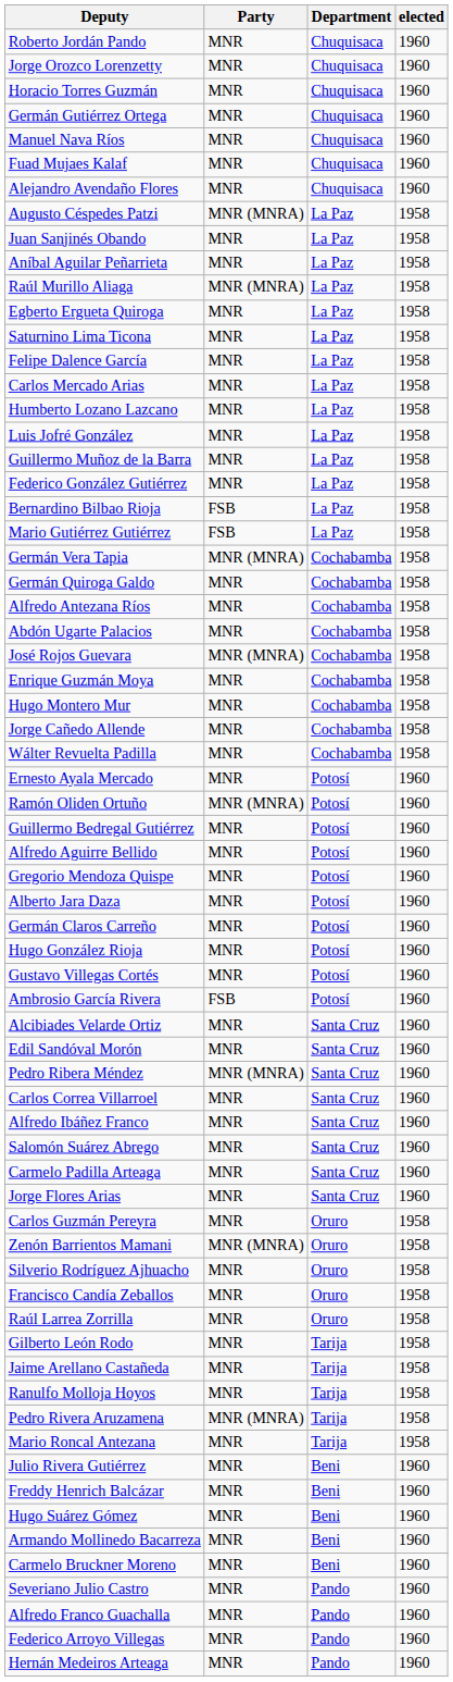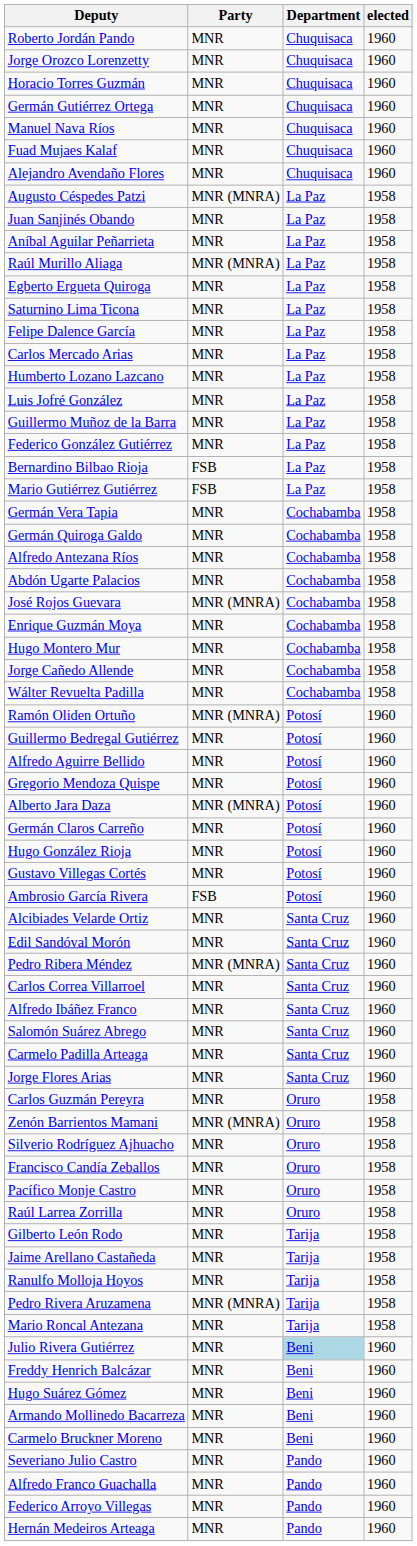 <table class="wikitable">
 <tr>
 <th>Deputy</th>
 <th>Party</th>
 <th>Department</th>
 <th>elected</th>
 </tr>
 <tr>
 <td><a href='#'>Roberto Jordán Pando</a></td>
 <td>MNR</td>
 <td><a href='#'>Chuquisaca</a></td>
 <td>1960</td>
 </tr>
 <tr>
 <td><a href='#'>Jorge Orozco Lorenzetty</a></td>
 <td>MNR</td>
 <td><a href='#'>Chuquisaca</a></td>
 <td>1960</td>
 </tr>
 <tr>
 <td><a href='#'>Horacio Torres Guzmán</a></td>
 <td>MNR</td>
 <td><a href='#'>Chuquisaca</a></td>
 <td>1960</td>
 </tr>
 <tr>
 <td><a href='#'>Germán Gutiérrez Ortega</a></td>
 <td>MNR</td>
 <td><a href='#'>Chuquisaca</a></td>
 <td>1960</td>
 </tr>
 <tr>
 <td><a href='#'>Manuel Nava Ríos</a></td>
 <td>MNR</td>
 <td><a href='#'>Chuquisaca</a></td>
 <td>1960</td>
 </tr>
 <tr>
 <td><a href='#'>Fuad Mujaes Kalaf</a></td>
 <td>MNR</td>
 <td><a href='#'>Chuquisaca</a></td>
 <td>1960</td>
 </tr>
 <tr>
 <td><a href='#'>Alejandro Avendaño Flores</a></td>
 <td>MNR</td>
 <td><a href='#'>Chuquisaca</a></td>
 <td>1960</td>
 </tr>
 <tr>
 <td><a href='#'>Augusto Céspedes Patzi</a></td>
 <td>MNR (MNRA)</td>
 <td><a href='#'>La Paz</a></td>
 <td>1958</td>
 </tr>
 <tr>
 <td><a href='#'>Juan Sanjinés Obando</a></td>
 <td>MNR</td>
 <td><a href='#'>La Paz</a></td>
 <td>1958</td>
 </tr>
 <tr>
 <td><a href='#'>Aníbal Aguilar Peñarrieta</a></td>
 <td>MNR</td>
 <td><a href='#'>La Paz</a></td>
 <td>1958</td>
 </tr>
 <tr>
 <td><a href='#'>Raúl Murillo Aliaga</a></td>
 <td>MNR (MNRA)</td>
 <td><a href='#'>La Paz</a></td>
 <td>1958</td>
 </tr>
 <tr>
 <td><a href='#'>Egberto Ergueta Quiroga</a></td>
 <td>MNR</td>
 <td><a href='#'>La Paz</a></td>
 <td>1958</td>
 </tr>
 <tr>
 <td><a href='#'>Saturnino Lima Ticona</a></td>
 <td>MNR</td>
 <td><a href='#'>La Paz</a></td>
 <td>1958</td>
 </tr>
 <tr>
 <td><a href='#'>Felipe Dalence García</a></td>
 <td>MNR</td>
 <td><a href='#'>La Paz</a></td>
 <td>1958</td>
 </tr>
 <tr>
 <td><a href='#'>Carlos Mercado Arias</a></td>
 <td>MNR</td>
 <td><a href='#'>La Paz</a></td>
 <td>1958</td>
 </tr>
 <tr>
 <td><a href='#'>Humberto Lozano Lazcano</a></td>
 <td>MNR</td>
 <td><a href='#'>La Paz</a></td>
 <td>1958</td>
 </tr>
 <tr>
 <td><a href='#'>Luis Jofré González</a></td>
 <td>MNR</td>
 <td><a href='#'>La Paz</a></td>
 <td>1958</td>
 </tr>
 <tr>
 <td><a href='#'>Guillermo Muñoz de la Barra</a></td>
 <td>MNR</td>
 <td><a href='#'>La Paz</a></td>
 <td>1958</td>
 </tr>
 <tr>
 <td><a href='#'>Federico González Gutiérrez</a></td>
 <td>MNR</td>
 <td><a href='#'>La Paz</a></td>
 <td>1958</td>
 </tr>
 <tr>
 <td><a href='#'>Bernardino Bilbao Rioja</a></td>
 <td>FSB</td>
 <td><a href='#'>La Paz</a></td>
 <td>1958</td>
 </tr>
 <tr>
 <td><a href='#'>Mario Gutiérrez Gutiérrez</a></td>
 <td>FSB</td>
 <td><a href='#'>La Paz</a></td>
 <td>1958</td>
 </tr>
 <tr>
 <td><a href='#'>Germán Vera Tapia</a></td>
-<td>MNR (MNRA)</td>
+<td>MNR</td>
 <td><a href='#'>Cochabamba</a></td>
 <td>1958</td>
 </tr>
 <tr>
 <td><a href='#'>Germán Quiroga Galdo</a></td>
 <td>MNR</td>
 <td><a href='#'>Cochabamba</a></td>
 <td>1958</td>
 </tr>
 <tr>
 <td><a href='#'>Alfredo Antezana Ríos</a></td>
 <td>MNR</td>
 <td><a href='#'>Cochabamba</a></td>
 <td>1958</td>
 </tr>
 <tr>
 <td><a href='#'>Abdón Ugarte Palacios</a></td>
 <td>MNR</td>
 <td><a href='#'>Cochabamba</a></td>
 <td>1958</td>
 </tr>
 <tr>
 <td><a href='#'>José Rojos Guevara</a></td>
 <td>MNR (MNRA)</td>
 <td><a href='#'>Cochabamba</a></td>
 <td>1958</td>
 </tr>
 <tr>
 <td><a href='#'>Enrique Guzmán Moya</a></td>
 <td>MNR</td>
 <td><a href='#'>Cochabamba</a></td>
 <td>1958</td>
 </tr>
 <tr>
 <td><a href='#'>Hugo Montero Mur</a></td>
 <td>MNR</td>
 <td><a href='#'>Cochabamba</a></td>
 <td>1958</td>
 </tr>
 <tr>
 <td><a href='#'>Jorge Cañedo Allende</a></td>
 <td>MNR</td>
 <td><a href='#'>Cochabamba</a></td>
 <td>1958</td>
 </tr>
 <tr>
 <td><a href='#'>Wálter Revuelta Padilla</a></td>
 <td>MNR</td>
 <td><a href='#'>Cochabamba</a></td>
 <td>1958</td>
 </tr>
 <tr>
-<td><a href='#'>Ernesto Ayala Mercado</a></td>
-<td>MNR</td>
-<td><a href='#'>Potosí</a></td>
-<td>1960</td>
-</tr>
-<tr>
 <td><a href='#'>Ramón Oliden Ortuño</a></td>
 <td>MNR (MNRA)</td>
 <td><a href='#'>Potosí</a></td>
 <td>1960</td>
 </tr>
 <tr>
 <td><a href='#'>Guillermo Bedregal Gutiérrez</a></td>
 <td>MNR</td>
 <td><a href='#'>Potosí</a></td>
 <td>1960</td>
 </tr>
 <tr>
 <td><a href='#'>Alfredo Aguirre Bellido</a></td>
 <td>MNR</td>
 <td><a href='#'>Potosí</a></td>
 <td>1960</td>
 </tr>
 <tr>
 <td><a href='#'>Gregorio Mendoza Quispe</a></td>
 <td>MNR</td>
 <td><a href='#'>Potosí</a></td>
 <td>1960</td>
 </tr>
 <tr>
 <td><a href='#'>Alberto Jara Daza</a></td>
-<td>MNR</td>
+<td>MNR (MNRA)</td>
 <td><a href='#'>Potosí</a></td>
 <td>1960</td>
 </tr>
 <tr>
 <td><a href='#'>Germán Claros Carreño</a></td>
 <td>MNR</td>
 <td><a href='#'>Potosí</a></td>
 <td>1960</td>
 </tr>
 <tr>
 <td><a href='#'>Hugo González Rioja</a></td>
 <td>MNR</td>
 <td><a href='#'>Potosí</a></td>
 <td>1960</td>
 </tr>
 <tr>
 <td><a href='#'>Gustavo Villegas Cortés</a></td>
 <td>MNR</td>
 <td><a href='#'>Potosí</a></td>
 <td>1960</td>
 </tr>
 <tr>
 <td><a href='#'>Ambrosio García Rivera</a></td>
 <td>FSB</td>
 <td><a href='#'>Potosí</a></td>
 <td>1960</td>
 </tr>
 <tr>
 <td><a href='#'>Alcibiades Velarde Ortiz</a></td>
 <td>MNR</td>
 <td><a href='#'>Santa Cruz</a></td>
 <td>1960</td>
 </tr>
 <tr>
 <td><a href='#'>Edil Sandóval Morón</a></td>
 <td>MNR</td>
 <td><a href='#'>Santa Cruz</a></td>
 <td>1960</td>
 </tr>
 <tr>
 <td><a href='#'>Pedro Ribera Méndez</a></td>
 <td>MNR (MNRA)</td>
 <td><a href='#'>Santa Cruz</a></td>
 <td>1960</td>
 </tr>
 <tr>
 <td><a href='#'>Carlos Correa Villarroel</a></td>
 <td>MNR</td>
 <td><a href='#'>Santa Cruz</a></td>
 <td>1960</td>
 </tr>
 <tr>
 <td><a href='#'>Alfredo Ibáñez Franco</a></td>
 <td>MNR</td>
 <td><a href='#'>Santa Cruz</a></td>
 <td>1960</td>
 </tr>
 <tr>
 <td><a href='#'>Salomón Suárez Abrego</a></td>
 <td>MNR</td>
 <td><a href='#'>Santa Cruz</a></td>
 <td>1960</td>
 </tr>
 <tr>
 <td><a href='#'>Carmelo Padilla Arteaga</a></td>
 <td>MNR</td>
 <td><a href='#'>Santa Cruz</a></td>
 <td>1960</td>
 </tr>
 <tr>
 <td><a href='#'>Jorge Flores Arias</a></td>
 <td>MNR</td>
 <td><a href='#'>Santa Cruz</a></td>
 <td>1960</td>
 </tr>
 <tr>
 <td><a href='#'>Carlos Guzmán Pereyra</a></td>
 <td>MNR</td>
 <td><a href='#'>Oruro</a></td>
 <td>1958</td>
 </tr>
 <tr>
 <td><a href='#'>Zenón Barrientos Mamani</a></td>
 <td>MNR (MNRA)</td>
 <td><a href='#'>Oruro</a></td>
 <td>1958</td>
 </tr>
 <tr>
 <td><a href='#'>Silverio Rodríguez Ajhuacho</a></td>
 <td>MNR</td>
 <td><a href='#'>Oruro</a></td>
 <td>1958</td>
 </tr>
 <tr>
 <td><a href='#'>Francisco Candía Zeballos</a></td>
 <td>MNR</td>
 <td><a href='#'>Oruro</a></td>
 <td>1958</td>
 </tr>
 <tr>
+<td><a href='#'>Pacífico Monje Castro</a></td>
+<td>MNR</td>
+<td><a href='#'>Oruro</a></td>
+<td>1958</td>
+</tr>
+<tr>
 <td><a href='#'>Raúl Larrea Zorrilla</a></td>
 <td>MNR</td>
 <td><a href='#'>Oruro</a></td>
 <td>1958</td>
 </tr>
 <tr>
 <td><a href='#'>Gilberto León Rodo</a></td>
 <td>MNR</td>
 <td><a href='#'>Tarija</a></td>
 <td>1958</td>
 </tr>
 <tr>
 <td><a href='#'>Jaime Arellano Castañeda</a></td>
 <td>MNR</td>
 <td><a href='#'>Tarija</a></td>
 <td>1958</td>
 </tr>
 <tr>
 <td><a href='#'>Ranulfo Molloja Hoyos</a></td>
 <td>MNR</td>
 <td><a href='#'>Tarija</a></td>
 <td>1958</td>
 </tr>
 <tr>
 <td><a href='#'>Pedro Rivera Aruzamena</a></td>
 <td>MNR (MNRA)</td>
 <td><a href='#'>Tarija</a></td>
 <td>1958</td>
 </tr>
 <tr>
 <td><a href='#'>Mario Roncal Antezana</a></td>
 <td>MNR</td>
 <td><a href='#'>Tarija</a></td>
 <td>1958</td>
 </tr>
 <tr>
 <td><a href='#'>Julio Rivera Gutiérrez</a></td>
 <td>MNR</td>
-<td><a href='#'>Beni</a></td>
+<td style="background: lightblue;"><a href='#'>Beni</a></td>
 <td>1960</td>
 </tr>
 <tr>
 <td><a href='#'>Freddy Henrich Balcázar</a></td>
 <td>MNR</td>
 <td><a href='#'>Beni</a></td>
 <td>1960</td>
 </tr>
 <tr>
 <td><a href='#'>Hugo Suárez Gómez</a></td>
 <td>MNR</td>
 <td><a href='#'>Beni</a></td>
 <td>1960</td>
 </tr>
 <tr>
 <td><a href='#'>Armando Mollinedo Bacarreza</a></td>
 <td>MNR</td>
 <td><a href='#'>Beni</a></td>
 <td>1960</td>
 </tr>
 <tr>
 <td><a href='#'>Carmelo Bruckner Moreno</a></td>
 <td>MNR</td>
 <td><a href='#'>Beni</a></td>
 <td>1960</td>
 </tr>
 <tr>
 <td><a href='#'>Severiano Julio Castro</a></td>
 <td>MNR</td>
 <td><a href='#'>Pando</a></td>
 <td>1960</td>
 </tr>
 <tr>
 <td><a href='#'>Alfredo Franco Guachalla</a></td>
 <td>MNR</td>
 <td><a href='#'>Pando</a></td>
 <td>1960</td>
 </tr>
 <tr>
 <td><a href='#'>Federico Arroyo Villegas</a></td>
 <td>MNR</td>
 <td><a href='#'>Pando</a></td>
 <td>1960</td>
 </tr>
 <tr>
 <td><a href='#'>Hernán Medeiros Arteaga</a></td>
 <td>MNR</td>
 <td><a href='#'>Pando</a></td>
 <td>1960</td>
 </tr>
 </table>
